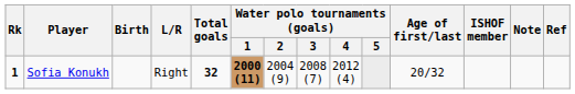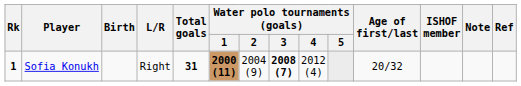 <table class="wikitable sortable" style="text-align: center; font-size: 90%; margin-left: 1em;">
 <tr>
 <th rowspan="2">Rk</th>
 <th rowspan="2">Player</th>
 <th rowspan="2">Birth</th>
 <th rowspan="2">L/R</th>
 <th rowspan="2">Total<br>goals</th>
 <th colspan="5">Water polo tournaments<br>(goals)</th>
 <th rowspan="2">Age of<br>first/last</th>
 <th rowspan="2">ISHOF<br>member</th>
 <th rowspan="2">Note</th>
 <th rowspan="2" class="unsortable">Ref</th>
 </tr>
 <tr>
 <th>1</th>
 <th style="width: 2em;" class="unsortable">2</th>
 <th style="width: 2em;" class="unsortable">3</th>
 <th style="width: 2em;" class="unsortable">4</th>
 <th style="width: 2em;" class="unsortable">5</th>
 </tr>
 <tr>
 <td><strong>1</strong></td>
 <td style="text-align: left;" data-sort-value="Konukh, Sofia"><a href='#'>Sofia Konukh</a></td>
 <td></td>
 <td>Right</td>
-<td><strong>32</strong></td>
+<td><strong>31</strong></td>
 <td style="background-color: #cc9966;"><strong>2000<br>(11)</strong></td>
 <td>2004<br>(9)</td>
-<td>2008<br>(7)</td>
+<td><strong>2008<br>(7)</strong></td>
 <td>2012<br>(4)</td>
 <td style="background-color: #ececec;"></td>
 <td>20/32</td>
 <td></td>
 <td style="text-align: left;"></td>
 <td></td>
 </tr>
 </table>
